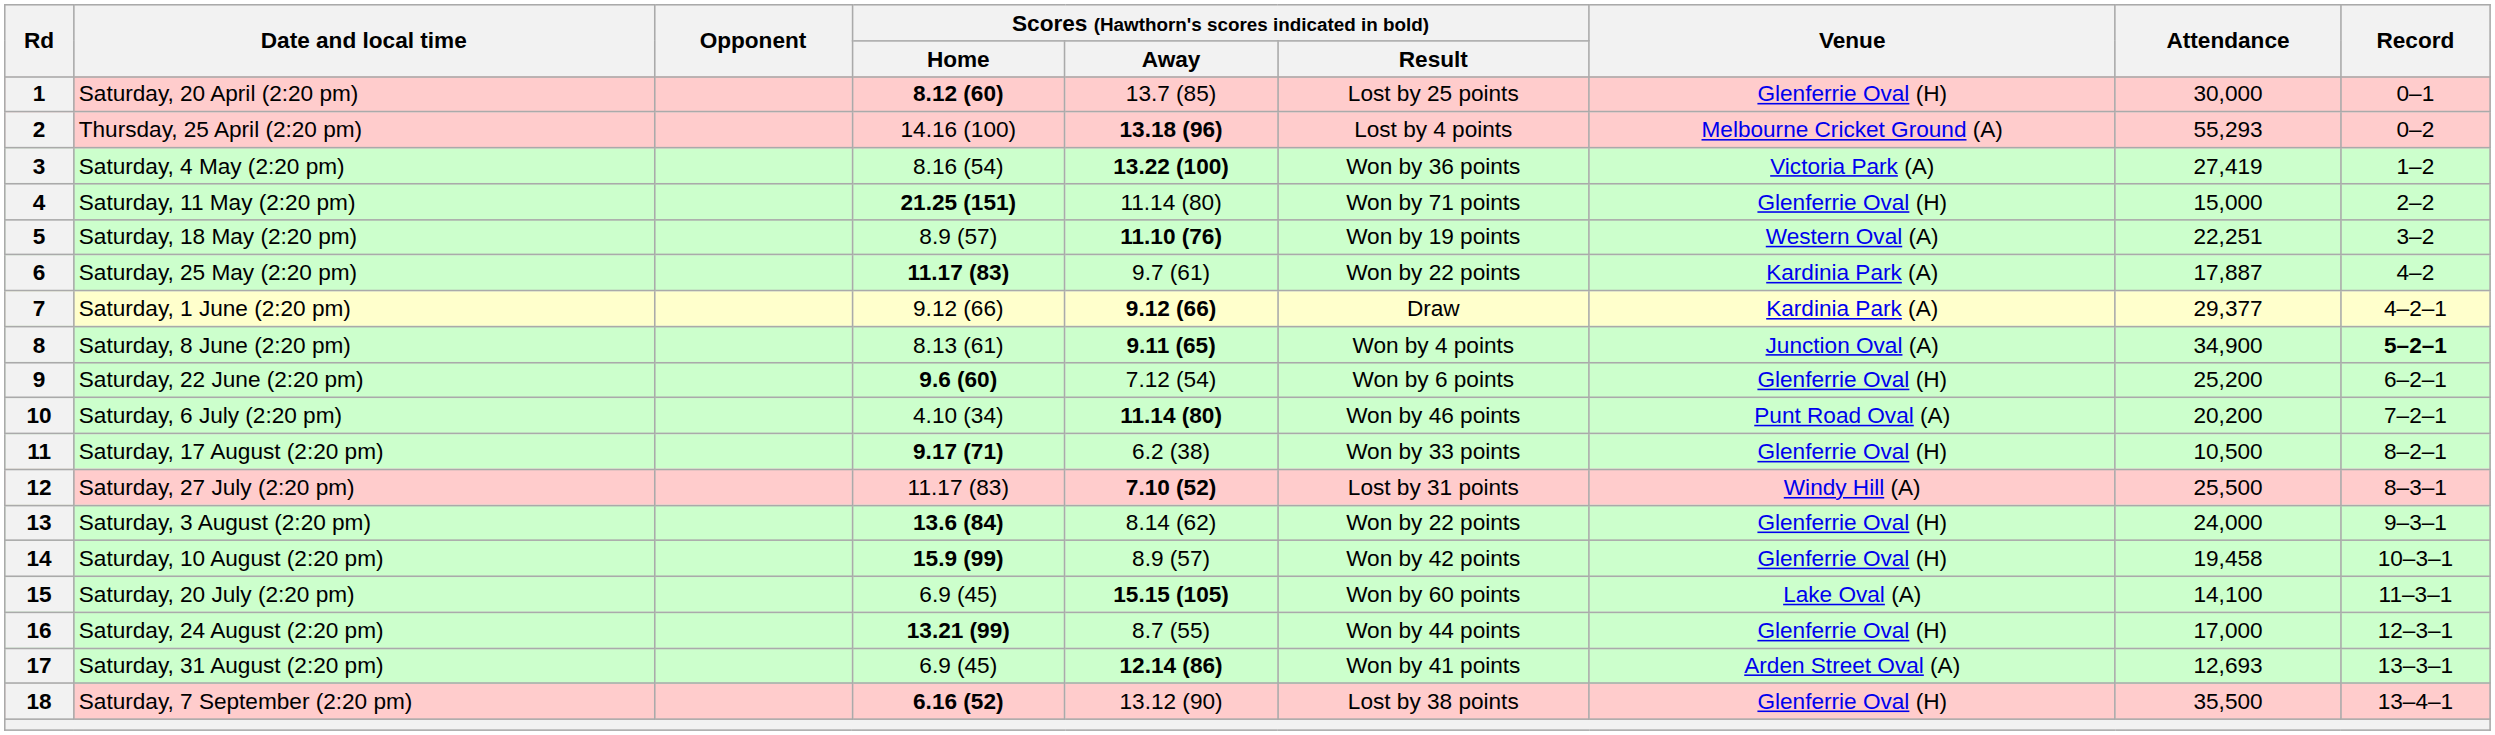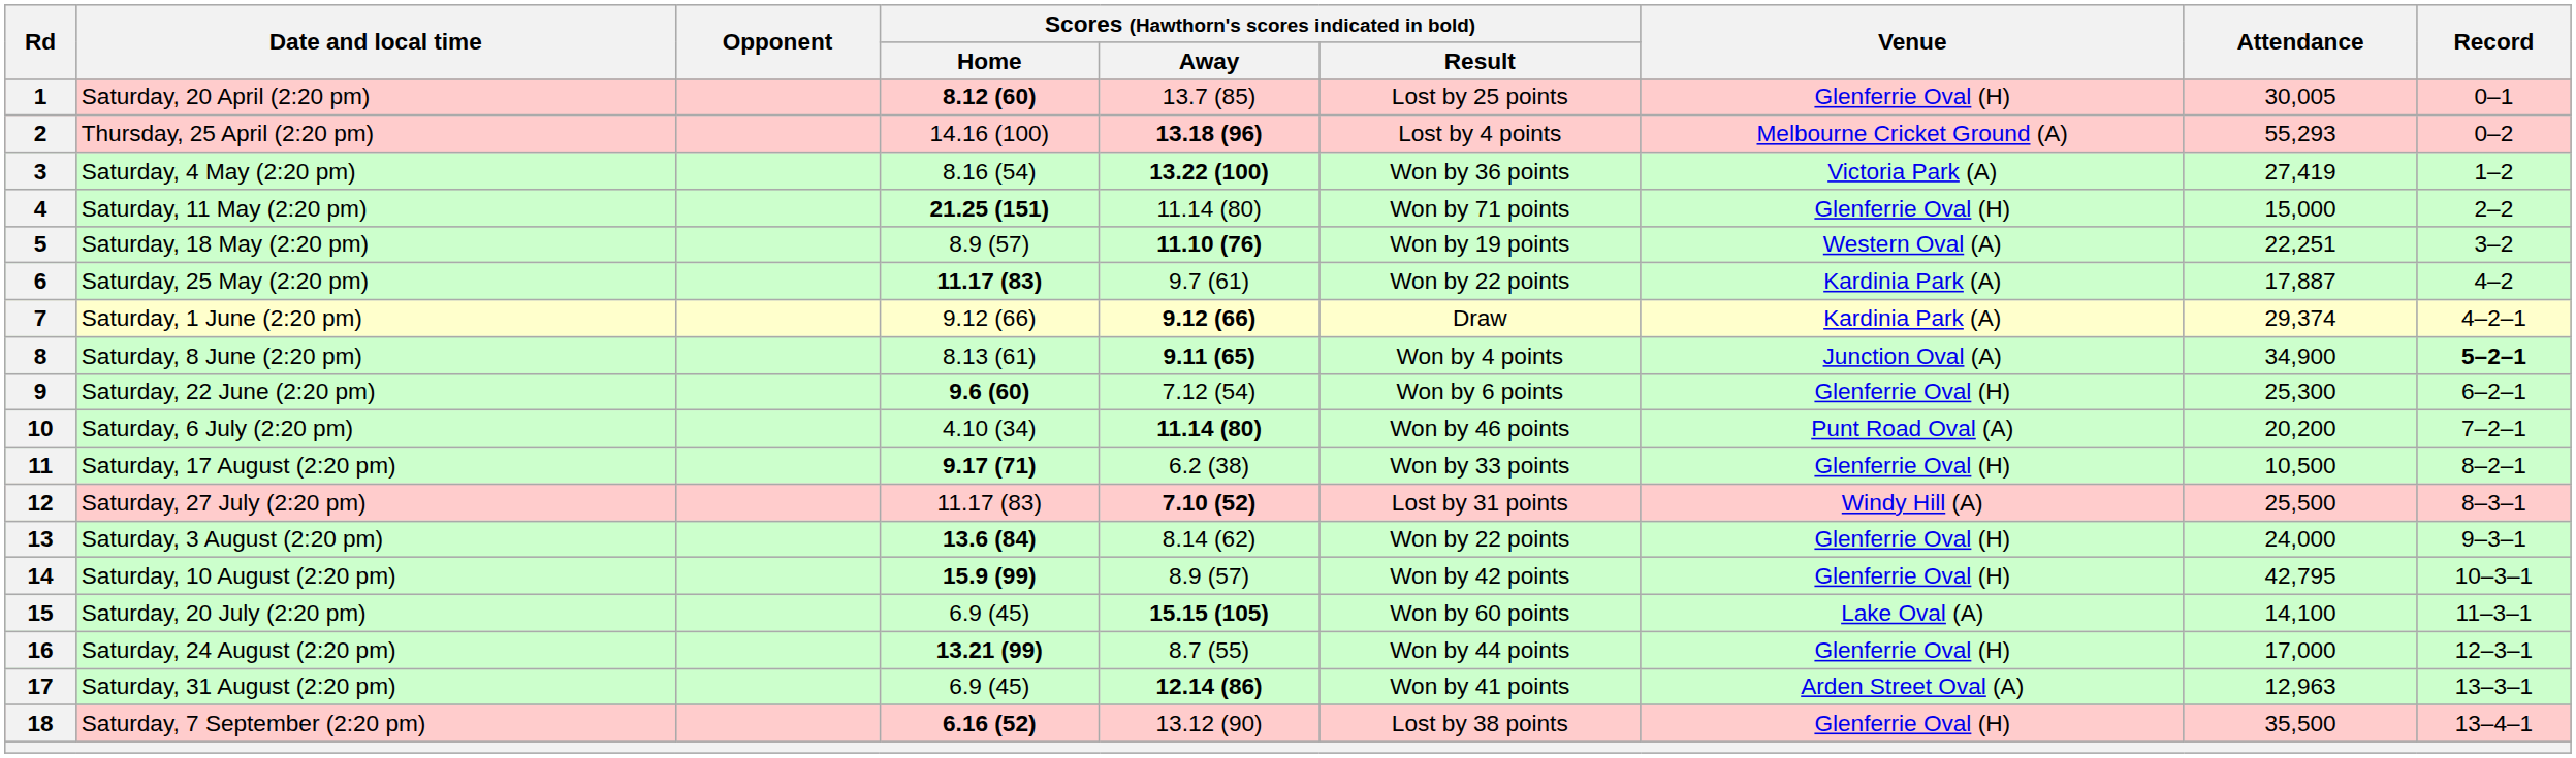 <table class="wikitable" style="font-size:90%; text-align:center; width: 100%; margin-left: auto; margin-right: auto">
 <tr>
 <th rowspan="2">Rd</th>
 <th rowspan="2">Date and local time</th>
 <th rowspan="2">Opponent</th>
 <th colspan="3">Scores <small>(Hawthorn's scores indicated in bold)</small></th>
 <th rowspan="2">Venue</th>
 <th rowspan="2">Attendance</th>
 <th rowspan="2">Record</th>
 </tr>
 <tr>
 <th>Home</th>
 <th>Away</th>
 <th>Result</th>
 </tr>
 <tr style="background:#fcc;">
 <th>1</th>
 <td align=left>Saturday, 20 April (2:20 pm)</td>
 <td align=left></td>
 <td><strong>8.12 (60)</strong></td>
 <td>13.7 (85)</td>
 <td>Lost by 25 points</td>
 <td><a href='#'>Glenferrie Oval</a> (H)</td>
-<td>30,000</td>
+<td>30,005</td>
 <td>0–1</td>
 </tr>
 <tr style="background:#fcc;">
 <th>2</th>
 <td align=left>Thursday, 25 April (2:20 pm)</td>
 <td align=left></td>
 <td>14.16 (100)</td>
 <td><strong>13.18 (96)</strong></td>
 <td>Lost by 4 points</td>
 <td><a href='#'>Melbourne Cricket Ground</a> (A)</td>
 <td>55,293</td>
 <td>0–2</td>
 </tr>
 <tr style="background:#cfc">
 <th>3</th>
 <td align=left>Saturday, 4 May (2:20 pm)</td>
 <td align=left></td>
 <td>8.16 (54)</td>
 <td><strong>13.22 (100)</strong></td>
 <td>Won by 36 points</td>
 <td><a href='#'>Victoria Park</a> (A)</td>
 <td>27,419</td>
 <td>1–2</td>
 </tr>
 <tr style="background:#cfc">
 <th>4</th>
 <td align=left>Saturday, 11 May (2:20 pm)</td>
 <td align=left></td>
 <td><strong>21.25 (151)</strong></td>
 <td>11.14 (80)</td>
 <td>Won by 71 points</td>
 <td><a href='#'>Glenferrie Oval</a> (H)</td>
 <td>15,000</td>
 <td>2–2</td>
 </tr>
 <tr style="background:#cfc">
 <th>5</th>
 <td align=left>Saturday, 18 May (2:20 pm)</td>
 <td align=left></td>
 <td>8.9 (57)</td>
 <td><strong>11.10 (76)</strong></td>
 <td>Won by 19 points</td>
 <td><a href='#'>Western Oval</a> (A)</td>
 <td>22,251</td>
 <td>3–2</td>
 </tr>
 <tr style="background:#cfc">
 <th>6</th>
 <td align=left>Saturday, 25 May (2:20 pm)</td>
 <td align=left></td>
 <td><strong>11.17 (83)</strong></td>
 <td>9.7 (61)</td>
 <td>Won by 22 points</td>
 <td><a href='#'>Kardinia Park</a> (A)</td>
 <td>17,887</td>
 <td>4–2</td>
 </tr>
 <tr style="background:#ffc;">
 <th>7</th>
 <td align=left>Saturday, 1 June (2:20 pm)</td>
 <td align=left></td>
 <td>9.12 (66)</td>
 <td><strong>9.12 (66)</strong></td>
 <td>Draw</td>
 <td><a href='#'>Kardinia Park</a> (A)</td>
-<td>29,377</td>
+<td>29,374</td>
 <td>4–2–1</td>
 </tr>
 <tr style="background:#cfc">
 <th>8</th>
 <td align=left>Saturday, 8 June (2:20 pm)</td>
 <td align=left></td>
 <td>8.13 (61)</td>
 <td><strong>9.11 (65)</strong></td>
 <td>Won by 4 points</td>
 <td><a href='#'>Junction Oval</a> (A)</td>
 <td>34,900</td>
 <td><strong>5–2–1</strong></td>
 </tr>
 <tr style="background:#cfc">
 <th>9</th>
 <td align=left>Saturday, 22 June (2:20 pm)</td>
 <td align=left></td>
 <td><strong>9.6 (60)</strong></td>
 <td>7.12 (54)</td>
 <td>Won by 6 points</td>
 <td><a href='#'>Glenferrie Oval</a> (H)</td>
-<td>25,200</td>
+<td>25,300</td>
 <td>6–2–1</td>
 </tr>
 <tr style="background:#cfc">
 <th>10</th>
 <td align=left>Saturday, 6 July (2:20 pm)</td>
 <td align=left></td>
 <td>4.10 (34)</td>
 <td><strong>11.14 (80)</strong></td>
 <td>Won by 46 points</td>
 <td><a href='#'>Punt Road Oval</a> (A)</td>
 <td>20,200</td>
 <td>7–2–1</td>
 </tr>
 <tr style="background:#cfc">
 <th>11</th>
 <td align=left>Saturday, 17 August (2:20 pm)</td>
 <td align=left></td>
 <td><strong>9.17 (71)</strong></td>
 <td>6.2 (38)</td>
 <td>Won by 33 points</td>
 <td><a href='#'>Glenferrie Oval</a> (H)</td>
 <td>10,500</td>
 <td>8–2–1</td>
 </tr>
 <tr style="background:#fcc;">
 <th>12</th>
 <td align=left>Saturday, 27 July (2:20 pm)</td>
 <td align=left></td>
 <td>11.17 (83)</td>
 <td><strong>7.10 (52)</strong></td>
 <td>Lost by 31 points</td>
 <td><a href='#'>Windy Hill</a> (A)</td>
 <td>25,500</td>
 <td>8–3–1</td>
 </tr>
 <tr style="background:#cfc">
 <th>13</th>
 <td align=left>Saturday, 3 August (2:20 pm)</td>
 <td align=left></td>
 <td><strong>13.6 (84)</strong></td>
 <td>8.14 (62)</td>
 <td>Won by 22 points</td>
 <td><a href='#'>Glenferrie Oval</a> (H)</td>
 <td>24,000</td>
 <td>9–3–1</td>
 </tr>
 <tr style="background:#cfc">
 <th>14</th>
 <td align=left>Saturday, 10 August (2:20 pm)</td>
 <td align=left></td>
 <td><strong>15.9 (99)</strong></td>
 <td>8.9 (57)</td>
 <td>Won by 42 points</td>
 <td><a href='#'>Glenferrie Oval</a> (H)</td>
-<td>19,458</td>
+<td>42,795</td>
 <td>10–3–1</td>
 </tr>
 <tr style="background:#cfc">
 <th>15</th>
 <td align=left>Saturday, 20 July (2:20 pm)</td>
 <td align=left></td>
 <td>6.9 (45)</td>
 <td><strong>15.15 (105)</strong></td>
 <td>Won by 60 points</td>
 <td><a href='#'>Lake Oval</a> (A)</td>
 <td>14,100</td>
 <td>11–3–1</td>
 </tr>
 <tr style="background:#cfc">
 <th>16</th>
 <td align=left>Saturday, 24 August (2:20 pm)</td>
 <td align=left></td>
 <td><strong>13.21 (99)</strong></td>
 <td>8.7 (55)</td>
 <td>Won by 44 points</td>
 <td><a href='#'>Glenferrie Oval</a> (H)</td>
 <td>17,000</td>
 <td>12–3–1</td>
 </tr>
 <tr style="background:#cfc">
 <th>17</th>
 <td align=left>Saturday, 31 August (2:20 pm)</td>
 <td align=left></td>
 <td>6.9 (45)</td>
 <td><strong>12.14 (86)</strong></td>
 <td>Won by 41 points</td>
 <td><a href='#'>Arden Street Oval</a> (A)</td>
-<td>12,693</td>
+<td>12,963</td>
 <td>13–3–1</td>
 </tr>
 <tr style="background:#fcc;">
 <th>18</th>
 <td align=left>Saturday, 7 September (2:20 pm)</td>
 <td align=left></td>
 <td><strong>6.16 (52)</strong></td>
 <td>13.12 (90)</td>
 <td>Lost by 38 points</td>
 <td><a href='#'>Glenferrie Oval</a> (H)</td>
 <td>35,500</td>
 <td>13–4–1</td>
 </tr>
 <tr>
 <th colspan=9></th>
 </tr>
 </table>
